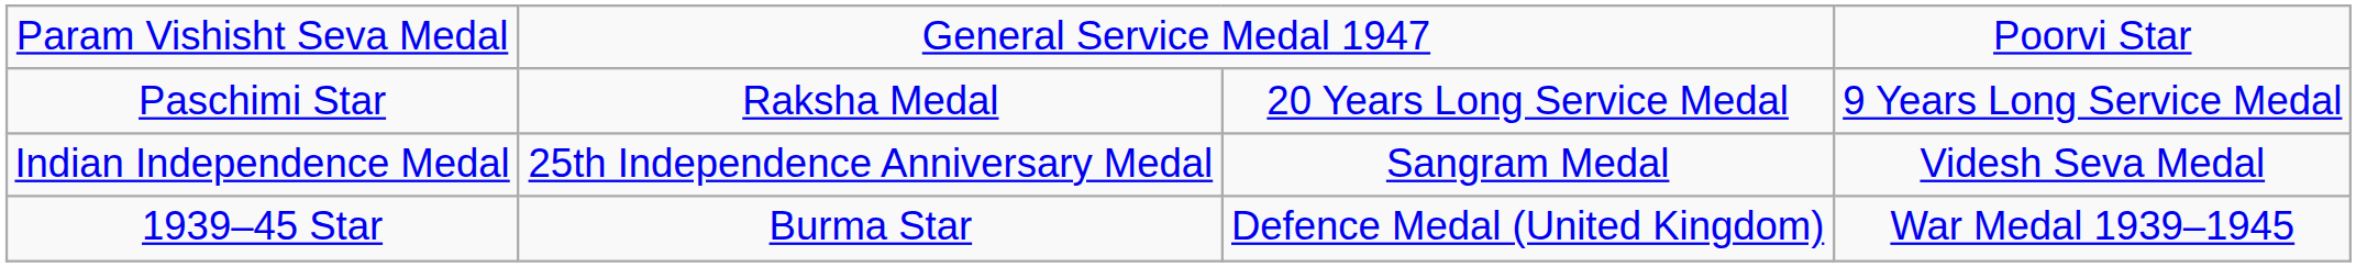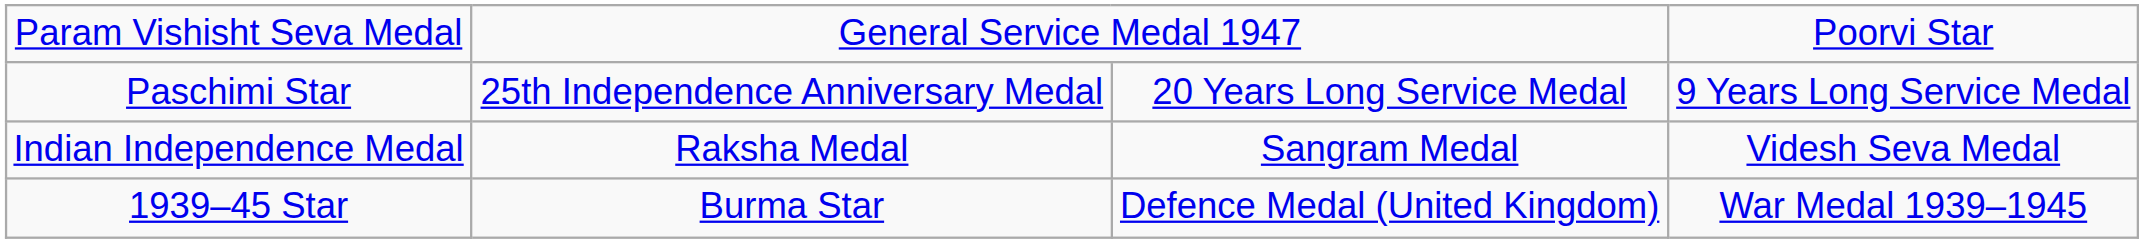 <table class="wikitable" style="margin:1em auto; text-align:center;">
 <tr>
 <td colspan="1"><a href='#'>Param Vishisht Seva Medal</a></td>
 <td colspan="2"><a href='#'>General Service Medal 1947</a></td>
 <td colspan="2"><a href='#'>Poorvi Star</a></td>
 </tr>
 <tr>
 <td colspan="1"><a href='#'>Paschimi Star</a></td>
-<td><a href='#'>Raksha Medal</a></td>
+<td><a href='#'>25th Independence Anniversary Medal</a></td>
 <td><a href='#'>20 Years Long Service Medal</a></td>
 <td><a href='#'>9 Years Long Service Medal</a></td>
 </tr>
 <tr>
 <td><a href='#'>Indian Independence Medal</a></td>
-<td><a href='#'>25th Independence Anniversary Medal</a></td>
+<td><a href='#'>Raksha Medal</a></td>
 <td><a href='#'>Sangram Medal</a></td>
 <td><a href='#'>Videsh Seva Medal</a></td>
 </tr>
 <tr>
 <td><a href='#'>1939–45 Star</a></td>
 <td><a href='#'>Burma Star</a></td>
 <td><a href='#'>Defence Medal (United Kingdom)</a></td>
 <td><a href='#'>War Medal 1939–1945</a></td>
 </tr>
 </table>
